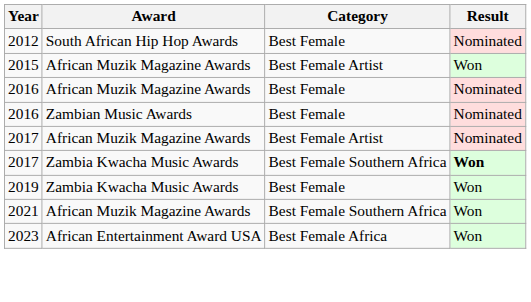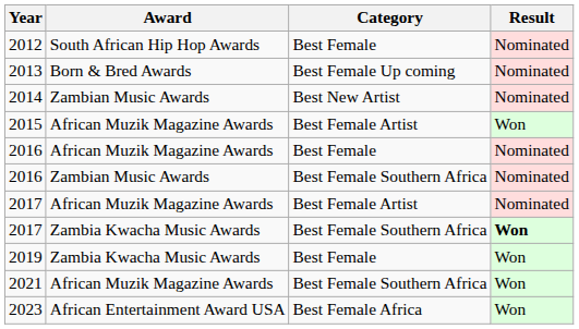 <table class="wikitable" border="1">
 <tr>
 <th>Year</th>
 <th>Award</th>
 <th>Category</th>
 <th>Result</th>
 </tr>
 <tr>
 <td rowspan=1>2012</td>
 <td>South African Hip Hop Awards</td>
 <td>Best Female</td>
+<td style="background: #ffdddd">Nominated</td>
+</tr>
+<tr>
+<td rowspan=1>2013</td>
+<td>Born & Bred Awards</td>
+<td>Best Female Up coming</td>
+<td style="background: #ffdddd">Nominated</td>
+</tr>
+<tr>
+<td rowspan=1>2014</td>
+<td>Zambian Music Awards</td>
+<td>Best New Artist</td>
 <td style="background: #ffdddd">Nominated</td>
 </tr>
 <tr>
 <td rowspan=1>2015</td>
 <td>African Muzik Magazine Awards</td>
 <td>Best Female Artist</td>
 <td style="background: #ddffdd">Won</td>
 </tr>
 <tr>
 <td rowspan=1>2016</td>
 <td>African Muzik Magazine Awards</td>
 <td>Best Female</td>
 <td style="background: #ffdddd">Nominated</td>
 </tr>
 <tr>
 <td rowspan=1>2016</td>
 <td>Zambian Music Awards</td>
-<td>Best Female</td>
+<td>Best Female Southern Africa</td>
 <td style="background: #ffdddd">Nominated</td>
 </tr>
 <tr>
 <td rowspan=1>2017</td>
 <td>African Muzik Magazine Awards</td>
 <td>Best Female Artist</td>
 <td style="background: #ffdddd">Nominated</td>
 </tr>
 <tr>
 <td rowspan=1>2017</td>
 <td>Zambia Kwacha Music Awards</td>
 <td>Best Female Southern Africa</td>
 <td style="background: #ddffdd"><strong>Won</strong></td>
 </tr>
 <tr>
 <td rowspan=1>2019</td>
 <td>Zambia Kwacha Music Awards</td>
 <td>Best Female</td>
 <td style="background: #ddffdd">Won</td>
 </tr>
 <tr>
 <td rowspan=1>2021</td>
 <td>African Muzik Magazine Awards</td>
 <td>Best Female Southern Africa</td>
 <td style="background: #ddffdd">Won</td>
 </tr>
 <tr>
 <td rowspan=1>2023</td>
 <td>African Entertainment Award USA</td>
 <td>Best Female Africa</td>
 <td style="background: #ddffdd">Won</td>
 </tr>
 </table>
